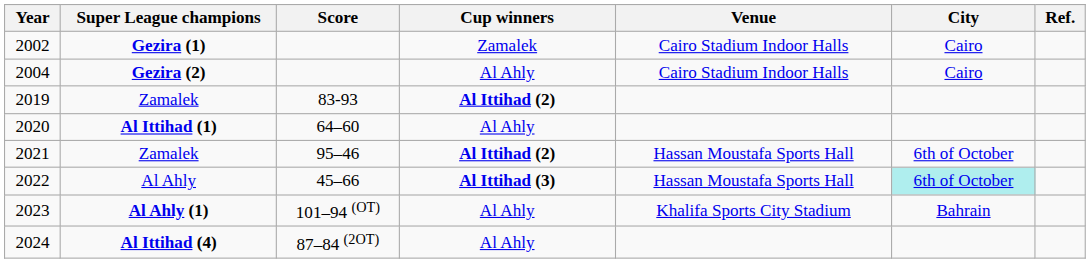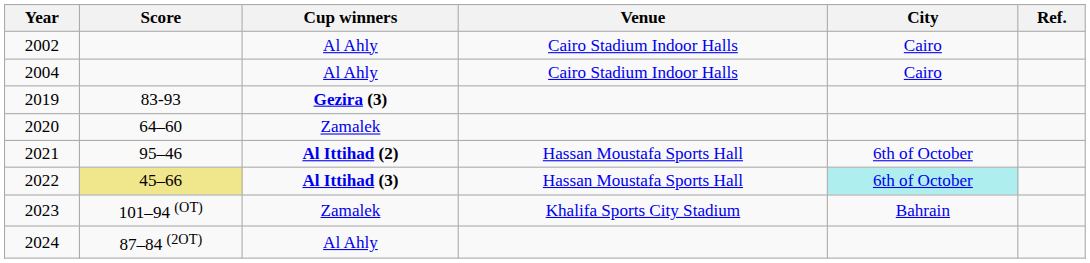 <table class="wikitable" width=80% style="text-align:center;">
 <tr>
 <th>Year</th>
-<th width=20%>Super League champions</th>
 <th>Score</th>
 <th width=20%>Cup winners</th>
 <th>Venue</th>
 <th>City</th>
 <th>Ref.</th>
 </tr>
 <tr>
 <td>2002</td>
-<td><strong><a href='#'>Gezira</a> (1)</strong></td>
 <td></td>
-<td><a href='#'>Zamalek</a></td>
+<td><a href='#'>Al Ahly</a></td>
 <td><a href='#'>Cairo Stadium Indoor Halls</a></td>
 <td><a href='#'>Cairo</a></td>
 <td></td>
 </tr>
 <tr>
 <td>2004</td>
-<td><strong><a href='#'>Gezira</a> (2)</strong></td>
 <td></td>
 <td><a href='#'>Al Ahly</a></td>
 <td><a href='#'>Cairo Stadium Indoor Halls</a></td>
 <td><a href='#'>Cairo</a></td>
 <td></td>
 </tr>
 <tr>
 <td>2019</td>
-<td><a href='#'>Zamalek</a></td>
 <td>83-93</td>
-<td><strong><a href='#'>Al Ittihad</a> (2)</strong></td>
+<td><strong><a href='#'>Gezira</a> (3)</strong></td>
 <td></td>
 <td></td>
 <td></td>
 </tr>
 <tr>
 <td>2020</td>
-<td><strong><a href='#'>Al Ittihad</a> (1)</strong></td>
 <td>64–60</td>
-<td><a href='#'>Al Ahly</a></td>
+<td><a href='#'>Zamalek</a></td>
 <td></td>
 <td></td>
 <td></td>
 </tr>
 <tr>
 <td>2021</td>
-<td><a href='#'>Zamalek</a></td>
 <td>95–46</td>
 <td><strong><a href='#'>Al Ittihad</a> (2)</strong></td>
 <td><a href='#'>Hassan Moustafa Sports Hall</a></td>
 <td><a href='#'>6th of October</a></td>
 <td></td>
 </tr>
 <tr>
 <td>2022</td>
-<td><a href='#'>Al Ahly</a></td>
-<td>45–66</td>
+<td style="background: khaki;">45–66</td>
 <td><strong><a href='#'>Al Ittihad</a> (3)</strong></td>
 <td><a href='#'>Hassan Moustafa Sports Hall</a></td>
 <td style="background: paleturquoise;"><a href='#'>6th of October</a></td>
 <td></td>
 </tr>
 <tr>
 <td>2023</td>
-<td><strong><a href='#'>Al Ahly</a> (1)</strong></td>
 <td>101–94 <sup>(OT)</sup></td>
-<td><a href='#'>Al Ahly</a></td>
+<td><a href='#'>Zamalek</a></td>
 <td><a href='#'>Khalifa Sports City Stadium</a></td>
 <td> <a href='#'>Bahrain</a></td>
 <td></td>
 </tr>
 <tr>
 <td>2024</td>
-<td><strong><a href='#'>Al Ittihad</a> (4)</strong></td>
 <td>87–84 <sup>(2OT)</sup></td>
 <td><a href='#'>Al Ahly</a></td>
 <td></td>
 <td></td>
 <td></td>
 </tr>
 </table>
